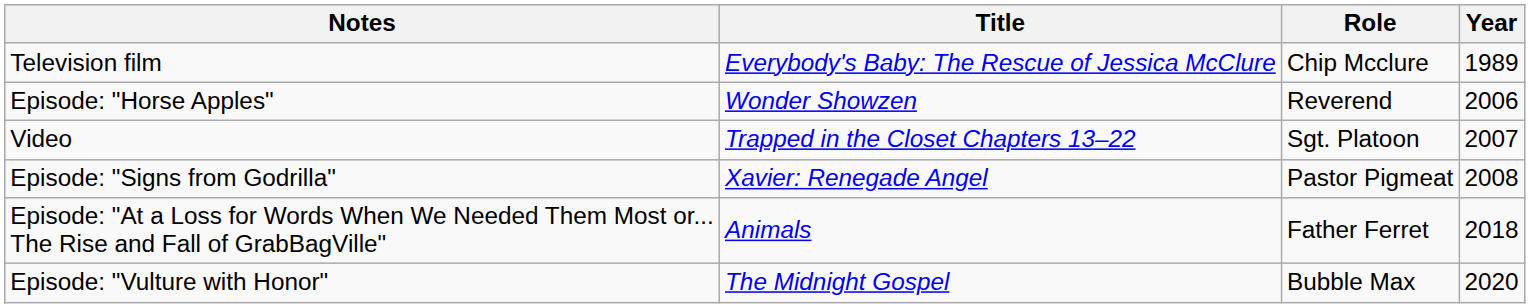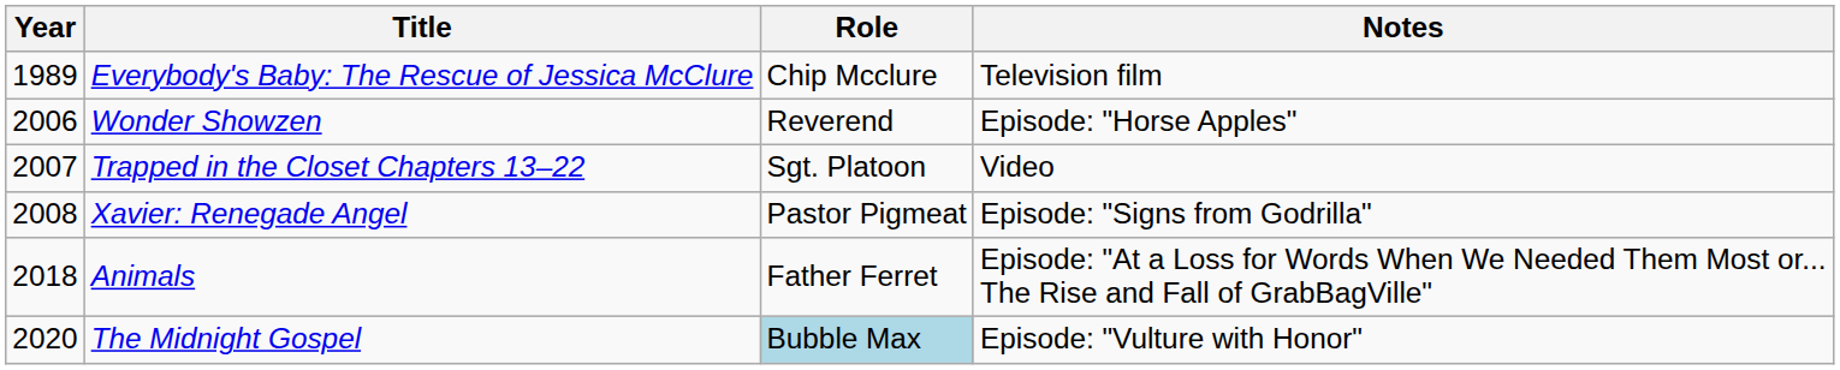 <table class="wikitable">
 <tr>
-<th>Notes</th>
+<th>Year</th>
 <th>Title</th>
 <th>Role</th>
-<th>Year</th>
+<th>Notes</th>
 </tr>
 <tr>
-<td>Television film</td>
+<td>1989</td>
 <td><em><a href='#'>Everybody's Baby: The Rescue of Jessica McClure</a></em></td>
 <td>Chip Mcclure</td>
-<td>1989</td>
+<td>Television film</td>
 </tr>
 <tr>
-<td>Episode: "Horse Apples"</td>
+<td>2006</td>
 <td><em><a href='#'>Wonder Showzen</a></em></td>
 <td>Reverend</td>
-<td>2006</td>
+<td>Episode: "Horse Apples"</td>
 </tr>
 <tr>
-<td>Video</td>
+<td>2007</td>
 <td><em><a href='#'>Trapped in the Closet Chapters 13–22</a></em></td>
 <td>Sgt. Platoon</td>
-<td>2007</td>
+<td>Video</td>
 </tr>
 <tr>
-<td>Episode: "Signs from Godrilla"</td>
+<td>2008</td>
 <td><em><a href='#'>Xavier: Renegade Angel</a></em></td>
 <td>Pastor Pigmeat</td>
-<td>2008</td>
+<td>Episode: "Signs from Godrilla"</td>
 </tr>
 <tr>
-<td>Episode: "At a Loss for Words When We Needed Them Most or...<br>The Rise and Fall of GrabBagVille"</td>
+<td>2018</td>
 <td><a href='#'><em>Animals</em></a></td>
 <td>Father Ferret</td>
-<td>2018</td>
+<td>Episode: "At a Loss for Words When We Needed Them Most or...<br>The Rise and Fall of GrabBagVille"</td>
 </tr>
 <tr>
+<td>2020</td>
+<td><em><a href='#'>The Midnight Gospel</a></em></td>
+<td style="background: lightblue;">Bubble Max</td>
 <td>Episode: "Vulture with Honor"</td>
-<td><em><a href='#'>The Midnight Gospel</a></em></td>
-<td>Bubble Max</td>
-<td>2020</td>
 </tr>
 </table>
